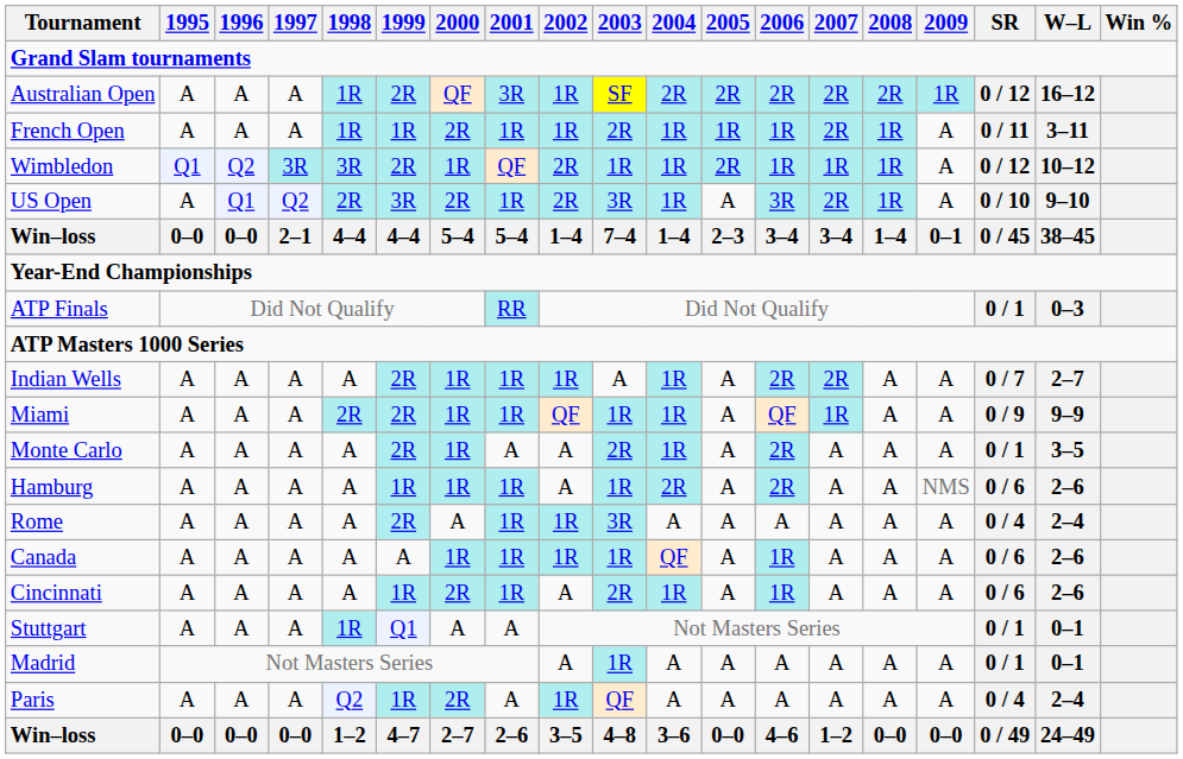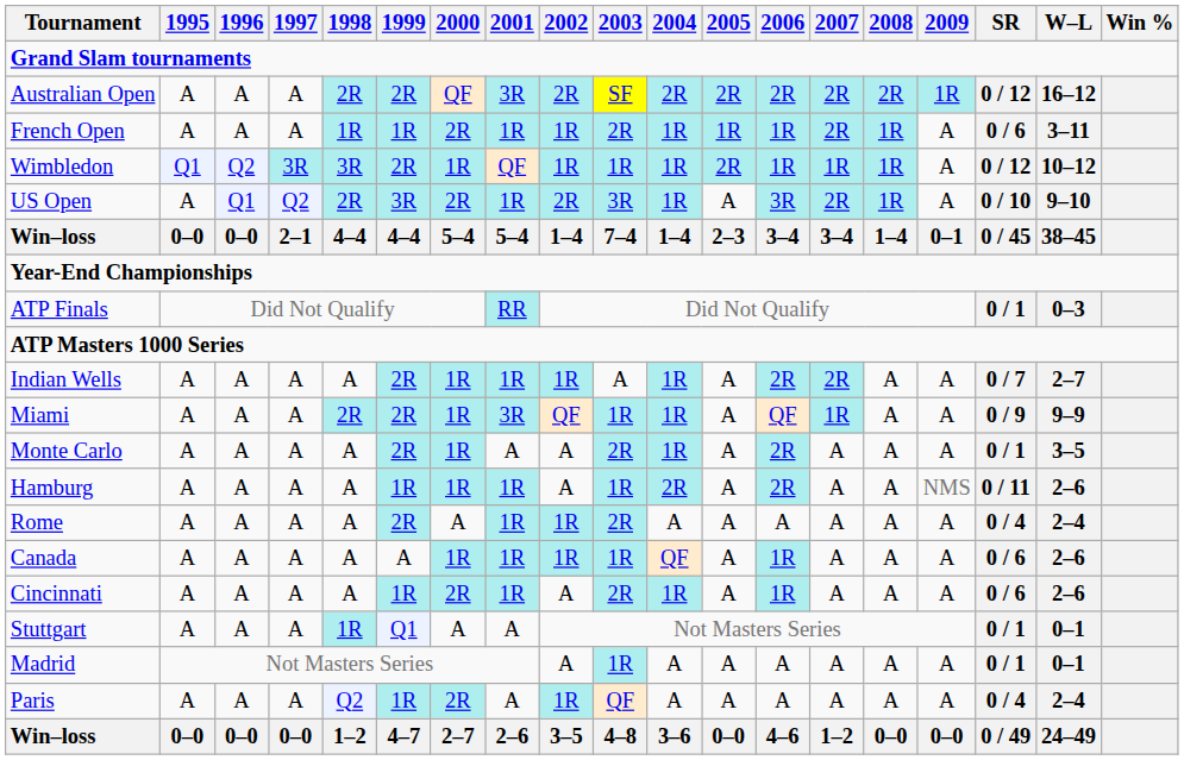 <table class=wikitable style=text-align:center;font-size:97%>
 <tr>
 <th>Tournament</th>
 <th><a href='#'>1995</a></th>
 <th><a href='#'>1996</a></th>
 <th><a href='#'>1997</a></th>
 <th><a href='#'>1998</a></th>
 <th><a href='#'>1999</a></th>
 <th><a href='#'>2000</a></th>
 <th><a href='#'>2001</a></th>
 <th><a href='#'>2002</a></th>
 <th><a href='#'>2003</a></th>
 <th><a href='#'>2004</a></th>
 <th><a href='#'>2005</a></th>
 <th><a href='#'>2006</a></th>
 <th><a href='#'>2007</a></th>
 <th><a href='#'>2008</a></th>
 <th><a href='#'>2009</a></th>
 <th>SR</th>
 <th>W–L</th>
 <th>Win %</th>
 </tr>
 <tr>
 <td colspan=23 align=left><strong><a href='#'>Grand Slam tournaments</a></strong></td>
 </tr>
 <tr>
 <td align=left><a href='#'>Australian Open</a></td>
 <td>A</td>
 <td>A</td>
 <td>A</td>
-<td bgcolor=afeeee><a href='#'>1R</a></td>
+<td bgcolor=afeeee><a href='#'>2R</a></td>
 <td bgcolor=afeeee><a href='#'>2R</a></td>
 <td bgcolor=ffebcd><a href='#'>QF</a></td>
 <td bgcolor=afeeee><a href='#'>3R</a></td>
-<td bgcolor=afeeee><a href='#'>1R</a></td>
+<td bgcolor=afeeee><a href='#'>2R</a></td>
 <td bgcolor=yellow><a href='#'>SF</a></td>
 <td bgcolor=afeeee><a href='#'>2R</a></td>
 <td bgcolor=afeeee><a href='#'>2R</a></td>
 <td bgcolor=afeeee><a href='#'>2R</a></td>
 <td bgcolor=afeeee><a href='#'>2R</a></td>
 <td bgcolor=afeeee><a href='#'>2R</a></td>
 <td bgcolor=afeeee><a href='#'>1R</a></td>
 <th>0 / 12</th>
 <th>16–12</th>
 <th></th>
 </tr>
 <tr>
 <td align=left><a href='#'>French Open</a></td>
 <td>A</td>
 <td>A</td>
 <td>A</td>
 <td bgcolor=afeeee><a href='#'>1R</a></td>
 <td bgcolor=afeeee><a href='#'>1R</a></td>
 <td bgcolor=afeeee><a href='#'>2R</a></td>
 <td bgcolor=afeeee><a href='#'>1R</a></td>
 <td bgcolor=afeeee><a href='#'>1R</a></td>
 <td bgcolor=afeeee><a href='#'>2R</a></td>
 <td bgcolor=afeeee><a href='#'>1R</a></td>
 <td bgcolor=afeeee><a href='#'>1R</a></td>
 <td bgcolor=afeeee><a href='#'>1R</a></td>
 <td bgcolor=afeeee><a href='#'>2R</a></td>
 <td bgcolor=afeeee><a href='#'>1R</a></td>
 <td>A</td>
-<th>0 / 11</th>
+<th>0 / 6</th>
 <th>3–11</th>
 <th></th>
 </tr>
 <tr>
 <td align=left><a href='#'>Wimbledon</a></td>
 <td bgcolor=ecf2ff><a href='#'>Q1</a></td>
 <td bgcolor=ecf2ff><a href='#'>Q2</a></td>
 <td bgcolor=afeeee><a href='#'>3R</a></td>
 <td bgcolor=afeeee><a href='#'>3R</a></td>
 <td bgcolor=afeeee><a href='#'>2R</a></td>
 <td bgcolor=afeeee><a href='#'>1R</a></td>
 <td bgcolor=ffebcd><a href='#'>QF</a></td>
-<td bgcolor=afeeee><a href='#'>2R</a></td>
+<td bgcolor=afeeee><a href='#'>1R</a></td>
 <td bgcolor=afeeee><a href='#'>1R</a></td>
 <td bgcolor=afeeee><a href='#'>1R</a></td>
 <td bgcolor=afeeee><a href='#'>2R</a></td>
 <td bgcolor=afeeee><a href='#'>1R</a></td>
 <td bgcolor=afeeee><a href='#'>1R</a></td>
 <td bgcolor=afeeee><a href='#'>1R</a></td>
 <td>A</td>
 <th>0 / 12</th>
 <th>10–12</th>
 <th></th>
 </tr>
 <tr>
 <td align=left><a href='#'>US Open</a></td>
 <td>A</td>
 <td bgcolor=ecf2ff><a href='#'>Q1</a></td>
 <td bgcolor=ecf2ff><a href='#'>Q2</a></td>
 <td bgcolor=afeeee><a href='#'>2R</a></td>
 <td bgcolor=afeeee><a href='#'>3R</a></td>
 <td bgcolor=afeeee><a href='#'>2R</a></td>
 <td bgcolor=afeeee><a href='#'>1R</a></td>
 <td bgcolor=afeeee><a href='#'>2R</a></td>
 <td bgcolor=afeeee><a href='#'>3R</a></td>
 <td bgcolor=afeeee><a href='#'>1R</a></td>
 <td>A</td>
 <td bgcolor=afeeee><a href='#'>3R</a></td>
 <td bgcolor=afeeee><a href='#'>2R</a></td>
 <td bgcolor=afeeee><a href='#'>1R</a></td>
 <td>A</td>
 <th>0 / 10</th>
 <th>9–10</th>
 <th></th>
 </tr>
 <tr>
 <th style=text-align:left>Win–loss</th>
 <th>0–0</th>
 <th>0–0</th>
 <th>2–1</th>
 <th>4–4</th>
 <th>4–4</th>
 <th>5–4</th>
 <th>5–4</th>
 <th>1–4</th>
 <th>7–4</th>
 <th>1–4</th>
 <th>2–3</th>
 <th>3–4</th>
 <th>3–4</th>
 <th>1–4</th>
 <th>0–1</th>
 <th>0 / 45</th>
 <th>38–45</th>
 <th></th>
 </tr>
 <tr>
 <td colspan=23 align=left><strong>Year-End Championships</strong></td>
 </tr>
 <tr>
 <td align=left><a href='#'>ATP Finals</a></td>
 <td colspan=6 style=color:#767676>Did Not Qualify</td>
 <td bgcolor=afeeee><a href='#'>RR</a></td>
 <td colspan=8 style=color:#767676>Did Not Qualify</td>
 <th>0 / 1</th>
 <th>0–3</th>
 <th></th>
 </tr>
 <tr>
 <td colspan=23 align=left><strong>ATP Masters 1000 Series</strong></td>
 </tr>
 <tr>
 <td align=left><a href='#'>Indian Wells</a></td>
 <td>A</td>
 <td>A</td>
 <td>A</td>
 <td>A</td>
 <td bgcolor=afeeee><a href='#'>2R</a></td>
 <td bgcolor=afeeee><a href='#'>1R</a></td>
 <td bgcolor=afeeee><a href='#'>1R</a></td>
 <td bgcolor=afeeee><a href='#'>1R</a></td>
 <td>A</td>
 <td bgcolor=afeeee><a href='#'>1R</a></td>
 <td>A</td>
 <td bgcolor=afeeee><a href='#'>2R</a></td>
 <td bgcolor=afeeee><a href='#'>2R</a></td>
 <td>A</td>
 <td>A</td>
 <th>0 / 7</th>
 <th>2–7</th>
 <th></th>
 </tr>
 <tr>
 <td align=left><a href='#'>Miami</a></td>
 <td>A</td>
 <td>A</td>
 <td>A</td>
 <td bgcolor=afeeee><a href='#'>2R</a></td>
 <td bgcolor=afeeee><a href='#'>2R</a></td>
 <td bgcolor=afeeee><a href='#'>1R</a></td>
-<td bgcolor=afeeee><a href='#'>1R</a></td>
+<td bgcolor=afeeee><a href='#'>3R</a></td>
 <td bgcolor=ffebcd><a href='#'>QF</a></td>
 <td bgcolor=afeeee><a href='#'>1R</a></td>
 <td bgcolor=afeeee><a href='#'>1R</a></td>
 <td>A</td>
 <td bgcolor=ffebcd><a href='#'>QF</a></td>
 <td bgcolor=afeeee><a href='#'>1R</a></td>
 <td>A</td>
 <td>A</td>
 <th>0 / 9</th>
 <th>9–9</th>
 <th></th>
 </tr>
 <tr>
 <td align=left><a href='#'>Monte Carlo</a></td>
 <td>A</td>
 <td>A</td>
 <td>A</td>
 <td>A</td>
 <td bgcolor=afeeee><a href='#'>2R</a></td>
 <td bgcolor=afeeee><a href='#'>1R</a></td>
 <td>A</td>
 <td>A</td>
 <td bgcolor=afeeee><a href='#'>2R</a></td>
 <td bgcolor=afeeee><a href='#'>1R</a></td>
 <td>A</td>
 <td bgcolor=afeeee><a href='#'>2R</a></td>
 <td>A</td>
 <td>A</td>
 <td>A</td>
 <th>0 / 1</th>
 <th>3–5</th>
 <th></th>
 </tr>
 <tr>
 <td align=left><a href='#'>Hamburg</a></td>
 <td>A</td>
 <td>A</td>
 <td>A</td>
 <td>A</td>
 <td bgcolor=afeeee><a href='#'>1R</a></td>
 <td bgcolor=afeeee><a href='#'>1R</a></td>
 <td bgcolor=afeeee><a href='#'>1R</a></td>
 <td>A</td>
 <td bgcolor=afeeee><a href='#'>1R</a></td>
 <td bgcolor=afeeee><a href='#'>2R</a></td>
 <td>A</td>
 <td bgcolor=afeeee><a href='#'>2R</a></td>
 <td>A</td>
 <td>A</td>
 <td colspan=1 style=color:#767676>NMS</td>
-<th>0 / 6</th>
+<th>0 / 11</th>
 <th>2–6</th>
 <th></th>
 </tr>
 <tr>
 <td align=left><a href='#'>Rome</a></td>
 <td>A</td>
 <td>A</td>
 <td>A</td>
 <td>A</td>
 <td bgcolor=afeeee><a href='#'>2R</a></td>
 <td>A</td>
 <td bgcolor=afeeee><a href='#'>1R</a></td>
 <td bgcolor=afeeee><a href='#'>1R</a></td>
-<td bgcolor=afeeee><a href='#'>3R</a></td>
+<td bgcolor=afeeee><a href='#'>2R</a></td>
 <td>A</td>
 <td>A</td>
 <td>A</td>
 <td>A</td>
 <td>A</td>
 <td>A</td>
 <th>0 / 4</th>
 <th>2–4</th>
 <th></th>
 </tr>
 <tr>
 <td align=left><a href='#'>Canada</a></td>
 <td>A</td>
 <td>A</td>
 <td>A</td>
 <td>A</td>
 <td>A</td>
 <td bgcolor=afeeee><a href='#'>1R</a></td>
 <td bgcolor=afeeee><a href='#'>1R</a></td>
 <td bgcolor=afeeee><a href='#'>1R</a></td>
 <td bgcolor=afeeee><a href='#'>1R</a></td>
 <td bgcolor=ffebcd><a href='#'>QF</a></td>
 <td>A</td>
 <td bgcolor=afeeee><a href='#'>1R</a></td>
 <td>A</td>
 <td>A</td>
 <td>A</td>
 <th>0 / 6</th>
 <th>2–6</th>
 <th></th>
 </tr>
 <tr>
 <td align=left><a href='#'>Cincinnati</a></td>
 <td>A</td>
 <td>A</td>
 <td>A</td>
 <td>A</td>
 <td bgcolor=afeeee><a href='#'>1R</a></td>
 <td bgcolor=afeeee><a href='#'>2R</a></td>
 <td bgcolor=afeeee><a href='#'>1R</a></td>
 <td>A</td>
 <td bgcolor=afeeee><a href='#'>2R</a></td>
 <td bgcolor=afeeee><a href='#'>1R</a></td>
 <td>A</td>
 <td bgcolor=afeeee><a href='#'>1R</a></td>
 <td>A</td>
 <td>A</td>
 <td>A</td>
 <th>0 / 6</th>
 <th>2–6</th>
 <th></th>
 </tr>
 <tr>
 <td align=left><a href='#'>Stuttgart</a></td>
 <td>A</td>
 <td>A</td>
 <td>A</td>
 <td bgcolor=afeeee><a href='#'>1R</a></td>
 <td bgcolor=ecf2ff><a href='#'>Q1</a></td>
 <td>A</td>
 <td>A</td>
 <td colspan=8 style=color:#767676>Not Masters Series</td>
 <th>0 / 1</th>
 <th>0–1</th>
 <th></th>
 </tr>
 <tr>
 <td align=left><a href='#'>Madrid</a></td>
 <td colspan=7 style=color:#767676>Not Masters Series</td>
 <td>A</td>
 <td bgcolor=afeeee><a href='#'>1R</a></td>
 <td>A</td>
 <td>A</td>
 <td>A</td>
 <td>A</td>
 <td>A</td>
 <td>A</td>
 <th>0 / 1</th>
 <th>0–1</th>
 <th></th>
 </tr>
 <tr>
 <td align=left><a href='#'>Paris</a></td>
 <td>A</td>
 <td>A</td>
 <td>A</td>
 <td bgcolor=ecf2ff><a href='#'>Q2</a></td>
 <td bgcolor=afeeee><a href='#'>1R</a></td>
 <td bgcolor=afeeee><a href='#'>2R</a></td>
 <td>A</td>
 <td bgcolor=afeeee><a href='#'>1R</a></td>
 <td bgcolor=ffebcd><a href='#'>QF</a></td>
 <td>A</td>
 <td>A</td>
 <td>A</td>
 <td>A</td>
 <td>A</td>
 <td>A</td>
 <th>0 / 4</th>
 <th>2–4</th>
 <th></th>
 </tr>
 <tr>
 <th style=text-align:left>Win–loss</th>
 <th>0–0</th>
 <th>0–0</th>
 <th>0–0</th>
 <th>1–2</th>
 <th>4–7</th>
 <th>2–7</th>
 <th>2–6</th>
 <th>3–5</th>
 <th>4–8</th>
 <th>3–6</th>
 <th>0–0</th>
 <th>4–6</th>
 <th>1–2</th>
 <th>0–0</th>
 <th>0–0</th>
 <th>0 / 49</th>
 <th>24–49</th>
 <th></th>
 </tr>
 </table>
